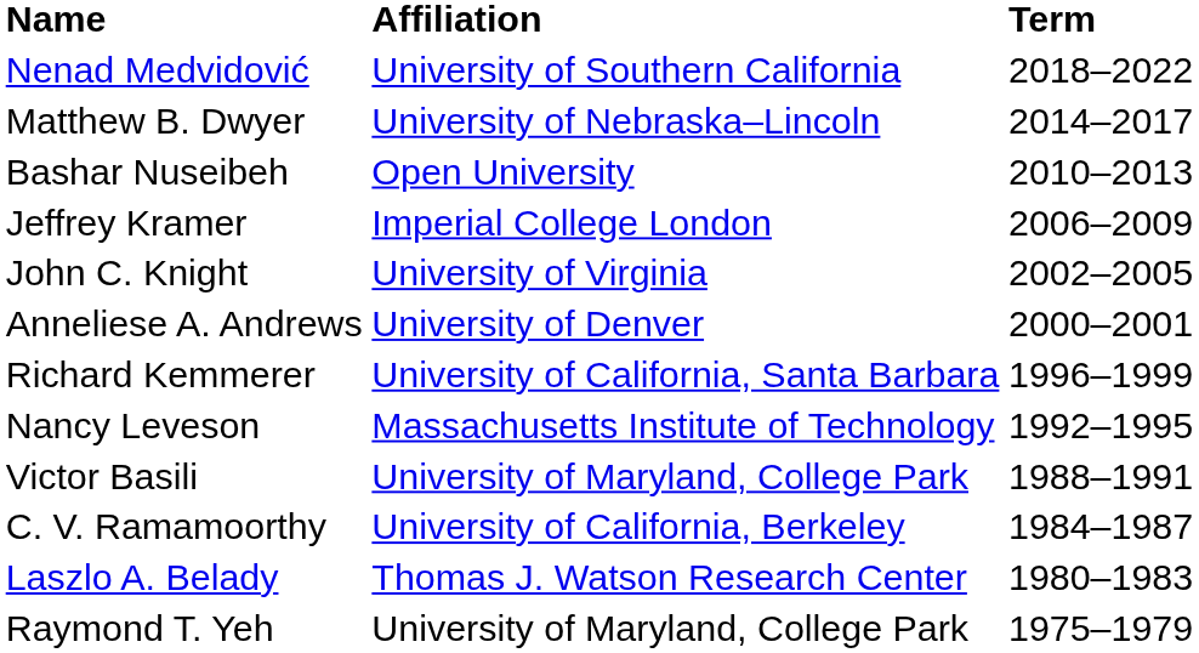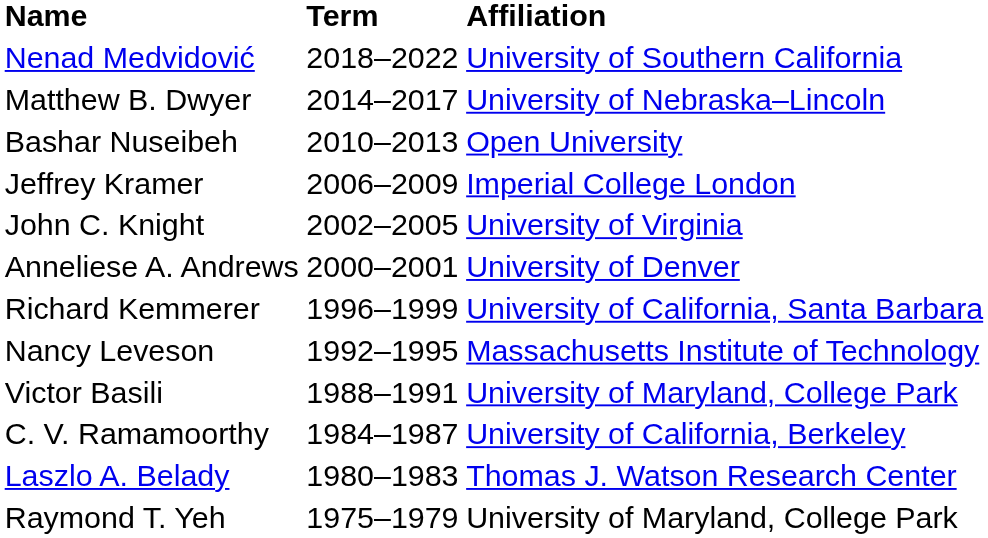 <table>
 <tr>
 <td><strong>Name</strong></td>
+<td><strong>Term</strong></td>
 <td><strong>Affiliation</strong></td>
-<td><strong>Term</strong></td>
 </tr>
 <tr>
 <td><a href='#'>Nenad Medvidović</a></td>
+<td>2018–2022</td>
 <td><a href='#'>University of Southern California</a></td>
-<td>2018–2022</td>
 </tr>
 <tr>
 <td>Matthew B. Dwyer</td>
+<td>2014–2017</td>
 <td><a href='#'>University of Nebraska–Lincoln</a></td>
-<td>2014–2017</td>
 </tr>
 <tr>
 <td>Bashar Nuseibeh</td>
+<td>2010–2013</td>
 <td><a href='#'>Open University</a></td>
-<td>2010–2013</td>
 </tr>
 <tr>
 <td>Jeffrey Kramer</td>
+<td>2006–2009</td>
 <td><a href='#'>Imperial College London</a></td>
-<td>2006–2009</td>
 </tr>
 <tr>
 <td>John C. Knight</td>
+<td>2002–2005</td>
 <td><a href='#'>University of Virginia</a></td>
-<td>2002–2005</td>
 </tr>
 <tr>
 <td>Anneliese A. Andrews</td>
+<td>2000–2001</td>
 <td><a href='#'>University of Denver</a></td>
-<td>2000–2001</td>
 </tr>
 <tr>
 <td>Richard Kemmerer</td>
+<td>1996–1999</td>
 <td><a href='#'>University of California, Santa Barbara</a></td>
-<td>1996–1999</td>
 </tr>
 <tr>
 <td>Nancy Leveson</td>
+<td>1992–1995</td>
 <td><a href='#'>Massachusetts Institute of Technology</a></td>
-<td>1992–1995</td>
 </tr>
 <tr>
 <td>Victor Basili</td>
+<td>1988–1991</td>
 <td><a href='#'>University of Maryland, College Park</a></td>
-<td>1988–1991</td>
 </tr>
 <tr>
 <td>C. V. Ramamoorthy</td>
+<td>1984–1987</td>
 <td><a href='#'>University of California, Berkeley</a></td>
-<td>1984–1987</td>
 </tr>
 <tr>
 <td><a href='#'>Laszlo A. Belady</a></td>
+<td>1980–1983</td>
 <td><a href='#'>Thomas J. Watson Research Center</a></td>
-<td>1980–1983</td>
 </tr>
 <tr>
 <td>Raymond T. Yeh </td>
+<td>1975–1979</td>
 <td>University of Maryland, College Park</td>
-<td>1975–1979</td>
 </tr>
 </table>
